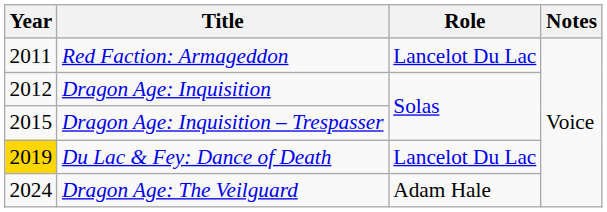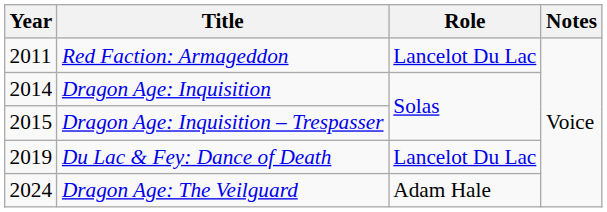 <table class="wikitable sortable">
 <tr>
 <th>Year</th>
 <th>Title</th>
 <th>Role</th>
 <th class="unsortable">Notes</th>
 </tr>
 <tr>
 <td>2011</td>
 <td><em><a href='#'>Red Faction: Armageddon</a></em></td>
 <td><a href='#'>Lancelot Du Lac</a></td>
 <td rowspan="5">Voice</td>
 </tr>
 <tr>
-<td>2012</td>
+<td>2014</td>
 <td><em><a href='#'>Dragon Age: Inquisition</a></em></td>
 <td rowspan=2><a href='#'>Solas</a></td>
 </tr>
 <tr>
 <td>2015</td>
 <td><em><a href='#'>Dragon Age: Inquisition – Trespasser</a></em></td>
 </tr>
 <tr>
-<td style="background: gold;">2019</td>
+<td>2019</td>
 <td><em><a href='#'>Du Lac & Fey: Dance of Death</a></em></td>
 <td><a href='#'>Lancelot Du Lac</a></td>
 </tr>
 <tr>
 <td>2024</td>
 <td><em><a href='#'>Dragon Age: The Veilguard</a></em></td>
 <td>Adam Hale</td>
 </tr>
 </table>
